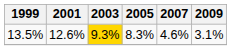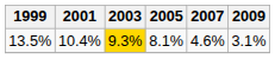 <table class="wikitable" border="1">
 <tr>
 <th>1999</th>
 <th>2001</th>
 <th>2003</th>
 <th>2005</th>
 <th>2007</th>
 <th>2009</th>
 </tr>
 <tr>
 <td>13.5%</td>
-<td>12.6%</td>
+<td>10.4%</td>
 <td style="background: gold;">9.3%</td>
-<td>8.3%</td>
+<td>8.1%</td>
 <td>4.6%</td>
 <td>3.1%</td>
 </tr>
 <tr>
 </tr>
 </table>
